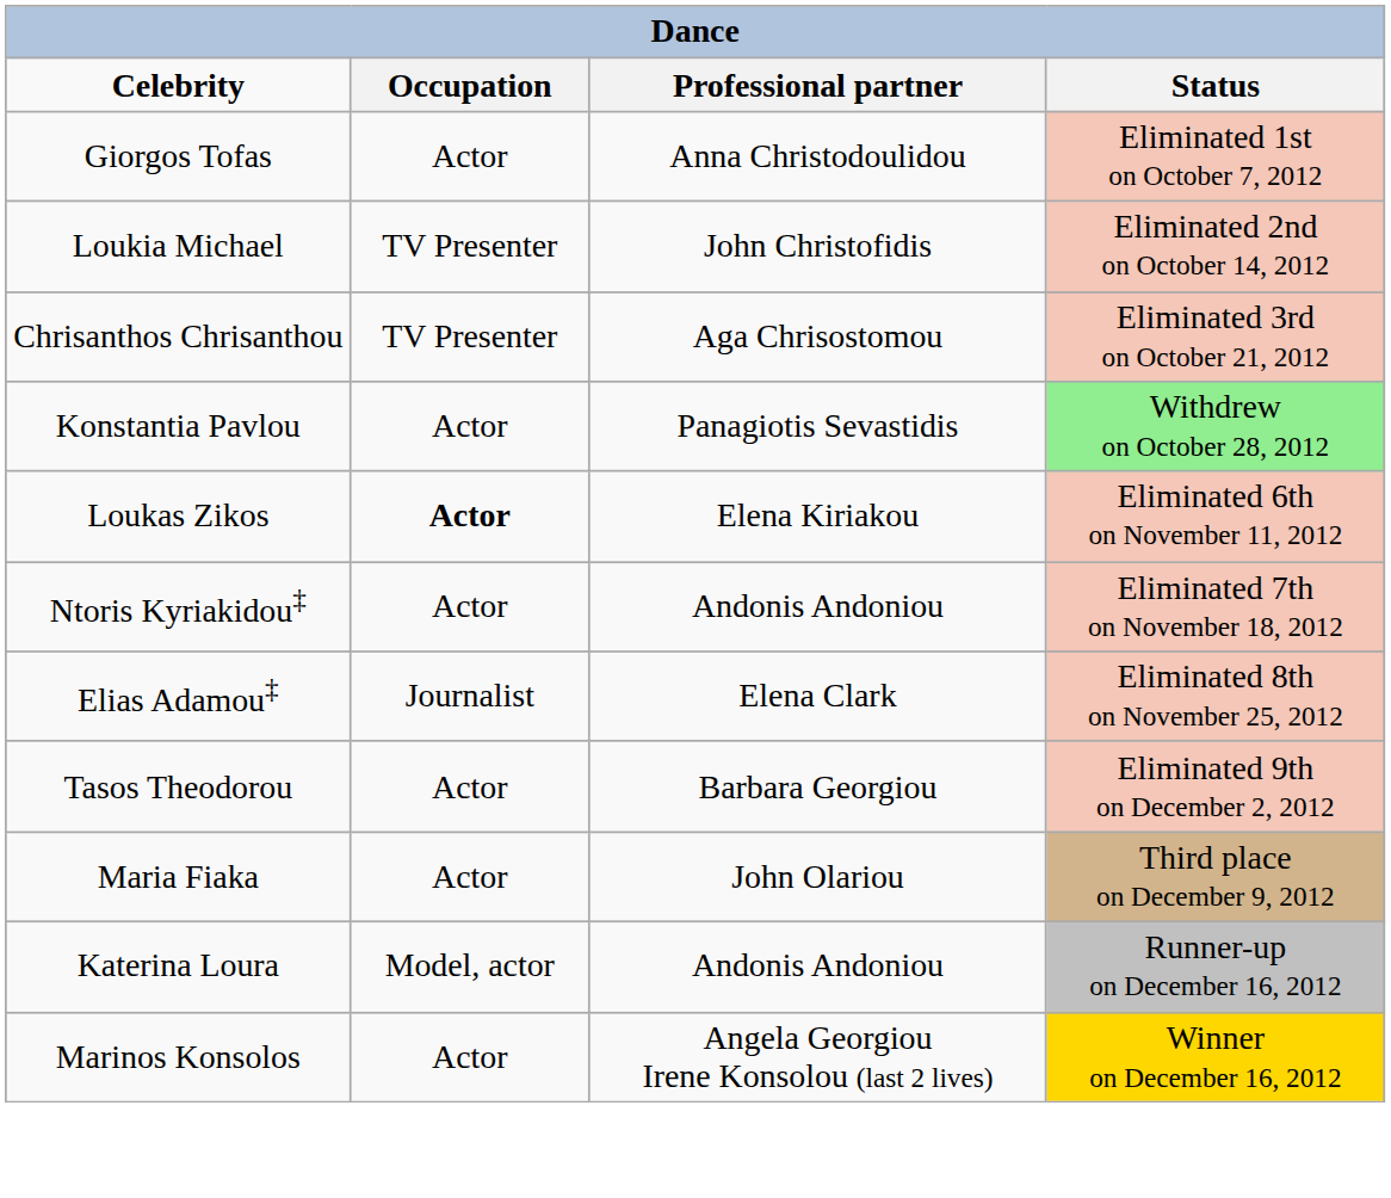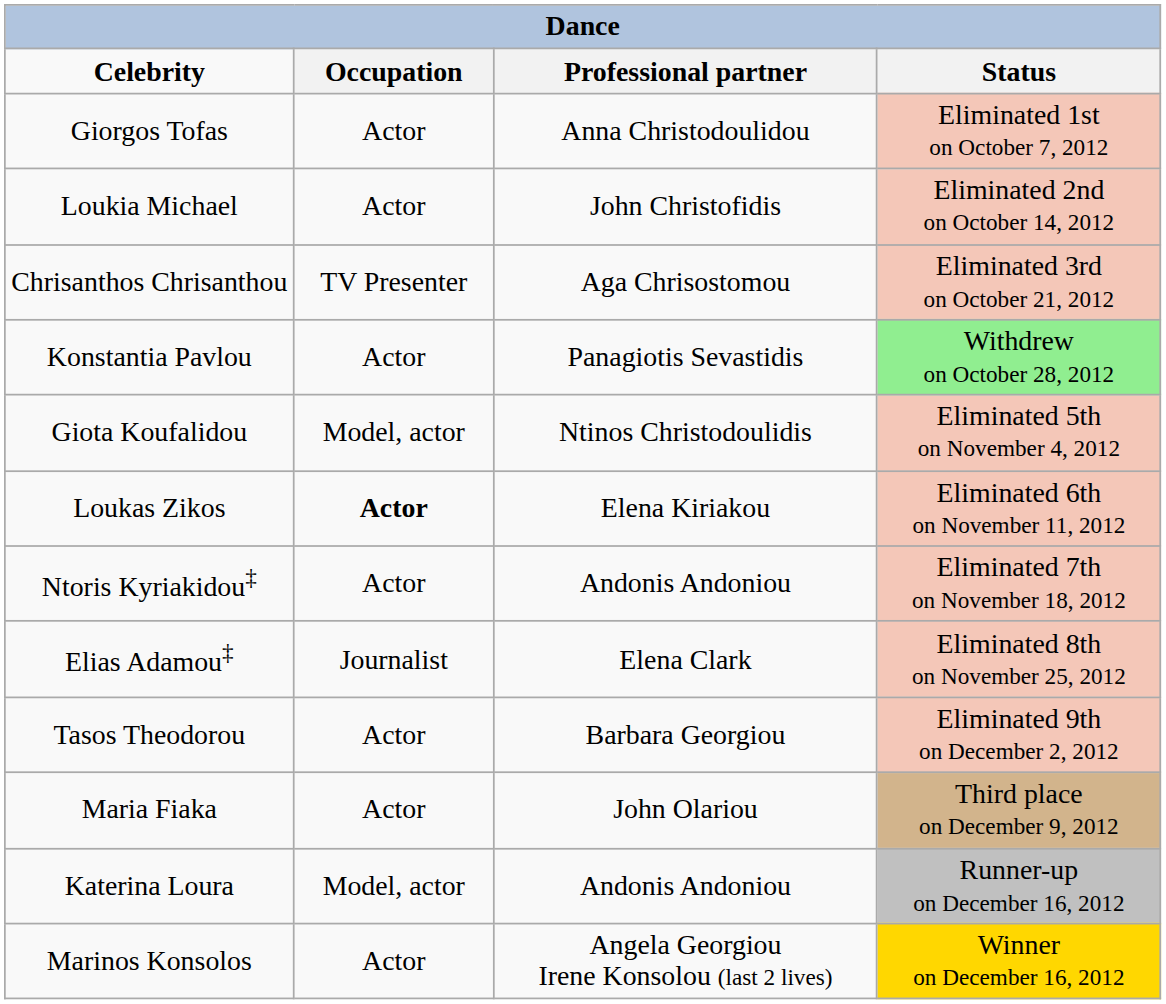 <table class="wikitable sortable">
 <tr style="text-align:center;">
 <th colspan=4 style="background:#B0C4DE">Dance</th>
 </tr>
 <tr>
 <td style="width:25%; text-align:center;"><strong>Celebrity</strong></td>
 <th>Occupation</th>
 <th>Professional partner</th>
 <th>Status</th>
 </tr>
 <tr style="text-align:center;">
 <td>Giorgos Tofas</td>
 <td>Actor</td>
 <td>Anna Christodoulidou</td>
 <td style="background:#f4c7b8;">Eliminated 1st<br><small>on October 7, 2012</small></td>
 </tr>
 <tr style="text-align:center;">
 <td>Loukia Michael</td>
-<td>TV Presenter</td>
+<td>Actor</td>
 <td>John Christofidis</td>
 <td style="background:#f4c7b8;">Eliminated 2nd<br><small>on October 14, 2012</small></td>
 </tr>
 <tr style="text-align:center;">
 <td>Chrisanthos Chrisanthou</td>
 <td>TV Presenter</td>
 <td>Aga Chrisostomou</td>
 <td style="background:#f4c7b8;">Eliminated 3rd<br><small>on October 21, 2012</small></td>
 </tr>
 <tr style="text-align:center;">
 <td>Konstantia Pavlou</td>
 <td>Actor</td>
 <td>Panagiotis Sevastidis</td>
 <td style="background:lightgreen;">Withdrew<br><small>on October 28, 2012</small></td>
+</tr>
+<tr style="text-align:center;">
+<td>Giota Koufalidou</td>
+<td>Model, actor</td>
+<td>Ntinos Christodoulidis</td>
+<td style="background:#f4c7b8;">Eliminated 5th<br><small>on November 4, 2012</small></td>
 </tr>
 <tr style="text-align:center;">
 <td>Loukas Zikos</td>
 <td><strong>Actor</strong></td>
 <td>Elena Kiriakou</td>
 <td style="background:#f4c7b8;">Eliminated 6th<br><small>on November 11, 2012</small></td>
 </tr>
 <tr style="text-align:center;">
 <td>Ntoris Kyriakidou<sup>‡</sup></td>
 <td>Actor</td>
 <td>Andonis Andoniou</td>
 <td style="background:#f4c7b8;">Eliminated 7th<br><small>on November 18, 2012</small></td>
 </tr>
 <tr style="text-align:center;">
 <td>Elias Adamou<sup>‡</sup></td>
 <td>Journalist</td>
 <td>Elena Clark</td>
 <td style="background:#f4c7b8;">Eliminated 8th<br><small>on November 25, 2012</small></td>
 </tr>
 <tr style="text-align:center;">
 <td>Tasos Theodorou</td>
 <td>Actor</td>
 <td>Barbara Georgiou</td>
 <td style="background:#f4c7b8;">Eliminated 9th<br><small>on December 2, 2012</small></td>
 </tr>
 <tr style="text-align:center;">
 <td>Maria Fiaka</td>
 <td>Actor</td>
 <td>John Olariou</td>
 <td style="background:tan;">Third place<br><small>on December 9, 2012</small></td>
 </tr>
 <tr style="text-align:center;">
 <td>Katerina Loura</td>
 <td>Model, actor</td>
 <td>Andonis Andoniou</td>
 <td style="background:silver;">Runner-up<br><small>on December 16, 2012</small></td>
 </tr>
 <tr style="text-align:center;">
 <td>Marinos Konsolos</td>
 <td>Actor</td>
 <td>Angela Georgiou<br>Irene Konsolou <small>(last 2 lives)</small></td>
 <td style="background:gold;">Winner<br><small>on December 16, 2012</small></td>
 </tr>
 </table>
